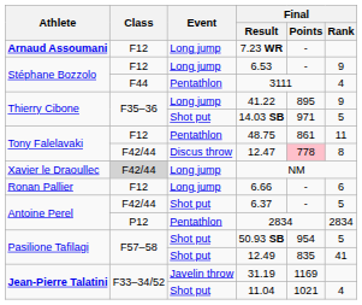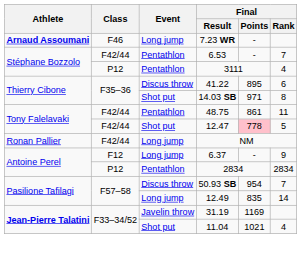 <table class=wikitable style="font-size:90%">
 <tr>
 <th rowspan="2">Athlete</th>
 <th rowspan="2">Class</th>
 <th rowspan="2">Event</th>
 <th colspan="3">Final</th>
 </tr>
 <tr>
 <th>Result</th>
 <th>Points</th>
 <th>Rank</th>
 </tr>
 <tr>
 <td><strong><a href='#'>Arnaud Assoumani</a></strong></td>
-<td style="text-align:center;">F12</td>
+<td style="text-align:center;">F46</td>
 <td><a href='#'>Long jump</a></td>
 <td style="text-align:center;">7.23 <strong>WR</strong></td>
 <td style="text-align:center;">-</td>
 <td style="text-align:center;"></td>
 </tr>
 <tr>
 <td rowspan="2"><a href='#'>Stéphane Bozzolo</a></td>
-<td style="text-align:center;">F12</td>
-<td><a href='#'>Long jump</a></td>
+<td style="text-align:center;">F42/44</td>
+<td><a href='#'>Pentathlon</a></td>
 <td style="text-align:center;">6.53</td>
 <td style="text-align:center;">-</td>
-<td style="text-align:center;">9</td>
+<td style="text-align:center;">7</td>
 </tr>
 <tr>
-<td style="text-align:center;">F44</td>
+<td style="text-align:center;">P12</td>
 <td><a href='#'>Pentathlon</a></td>
 <td style="text-align:center;" colspan="2">3111</td>
 <td style="text-align:center;">4</td>
 </tr>
 <tr>
 <td rowspan="2"><a href='#'>Thierry Cibone</a></td>
 <td rowspan="2" style="text-align:center;">F35–36</td>
-<td><a href='#'>Long jump</a></td>
+<td><a href='#'>Discus throw</a></td>
 <td style="text-align:center;">41.22</td>
 <td style="text-align:center;">895</td>
-<td style="text-align:center;">9</td>
+<td style="text-align:center;">6</td>
 </tr>
 <tr>
 <td><a href='#'>Shot put</a></td>
 <td style="text-align:center;">14.03 <strong>SB</strong></td>
 <td style="text-align:center;">971</td>
-<td style="text-align:center;">5</td>
+<td style="text-align:center;">8</td>
 </tr>
 <tr>
 <td rowspan="2"><a href='#'>Tony Falelavaki</a></td>
-<td style="text-align:center;">F12</td>
+<td style="text-align:center;">F42/44</td>
 <td><a href='#'>Pentathlon</a></td>
 <td style="text-align:center;">48.75</td>
 <td style="text-align:center;">861</td>
 <td style="text-align:center;">11</td>
 </tr>
 <tr>
 <td style="text-align:center;">F42/44</td>
-<td><a href='#'>Discus throw</a></td>
+<td><a href='#'>Shot put</a></td>
 <td style="text-align:center;">12.47</td>
 <td style="background: pink; text-align:center;">778</td>
-<td style="text-align:center;">8</td>
+<td style="text-align:center;">5</td>
 </tr>
 <tr>
-<td><a href='#'>Xavier le Draoullec</a></td>
-<td style="background: lightgrey; text-align:center;">F42/44</td>
+<td><a href='#'>Ronan Pallier</a></td>
+<td style="text-align:center;">F42/44</td>
 <td><a href='#'>Long jump</a></td>
 <td style="text-align:center;" colspan="3">NM</td>
 </tr>
 <tr>
-<td><a href='#'>Ronan Pallier</a></td>
+<td rowspan="2"><a href='#'>Antoine Perel</a></td>
 <td style="text-align:center;">F12</td>
 <td><a href='#'>Long jump</a></td>
-<td style="text-align:center;">6.66</td>
-<td style="text-align:center;">-</td>
-<td style="text-align:center;">6</td>
-</tr>
-<tr>
-<td rowspan="2"><a href='#'>Antoine Perel</a></td>
-<td style="text-align:center;">F42/44</td>
-<td><a href='#'>Shot put</a></td>
 <td style="text-align:center;">6.37</td>
 <td style="text-align:center;">-</td>
-<td style="text-align:center;">5</td>
+<td style="text-align:center;">9</td>
 </tr>
 <tr>
 <td style="text-align:center;">P12</td>
 <td><a href='#'>Pentathlon</a></td>
 <td style="text-align:center;" colspan="2">2834</td>
 <td style="text-align:center;">2834</td>
 </tr>
 <tr>
 <td rowspan="2"><a href='#'>Pasilione Tafilagi</a></td>
 <td rowspan="2" style="text-align:center;">F57–58</td>
-<td><a href='#'>Shot put</a></td>
+<td><a href='#'>Discus throw</a></td>
 <td style="text-align:center;">50.93 <strong>SB</strong></td>
 <td style="text-align:center;">954</td>
-<td style="text-align:center;">5</td>
+<td style="text-align:center;">7</td>
 </tr>
 <tr>
-<td><a href='#'>Shot put</a></td>
+<td><a href='#'>Long jump</a></td>
 <td style="text-align:center;">12.49</td>
 <td style="text-align:center;">835</td>
-<td style="text-align:center;">41</td>
+<td style="text-align:center;">14</td>
 </tr>
 <tr>
 <td rowspan="2"><strong><a href='#'>Jean-Pierre Talatini</a></strong></td>
 <td rowspan="2" style="text-align:center;">F33–34/52</td>
 <td><a href='#'>Javelin throw</a></td>
 <td style="text-align:center;">31.19</td>
 <td style="text-align:center;">1169</td>
 <td style="text-align:center;"></td>
 </tr>
 <tr>
 <td><a href='#'>Shot put</a></td>
 <td style="text-align:center;">11.04</td>
 <td style="text-align:center;">1021</td>
 <td style="text-align:center;">4</td>
 </tr>
 </table>
